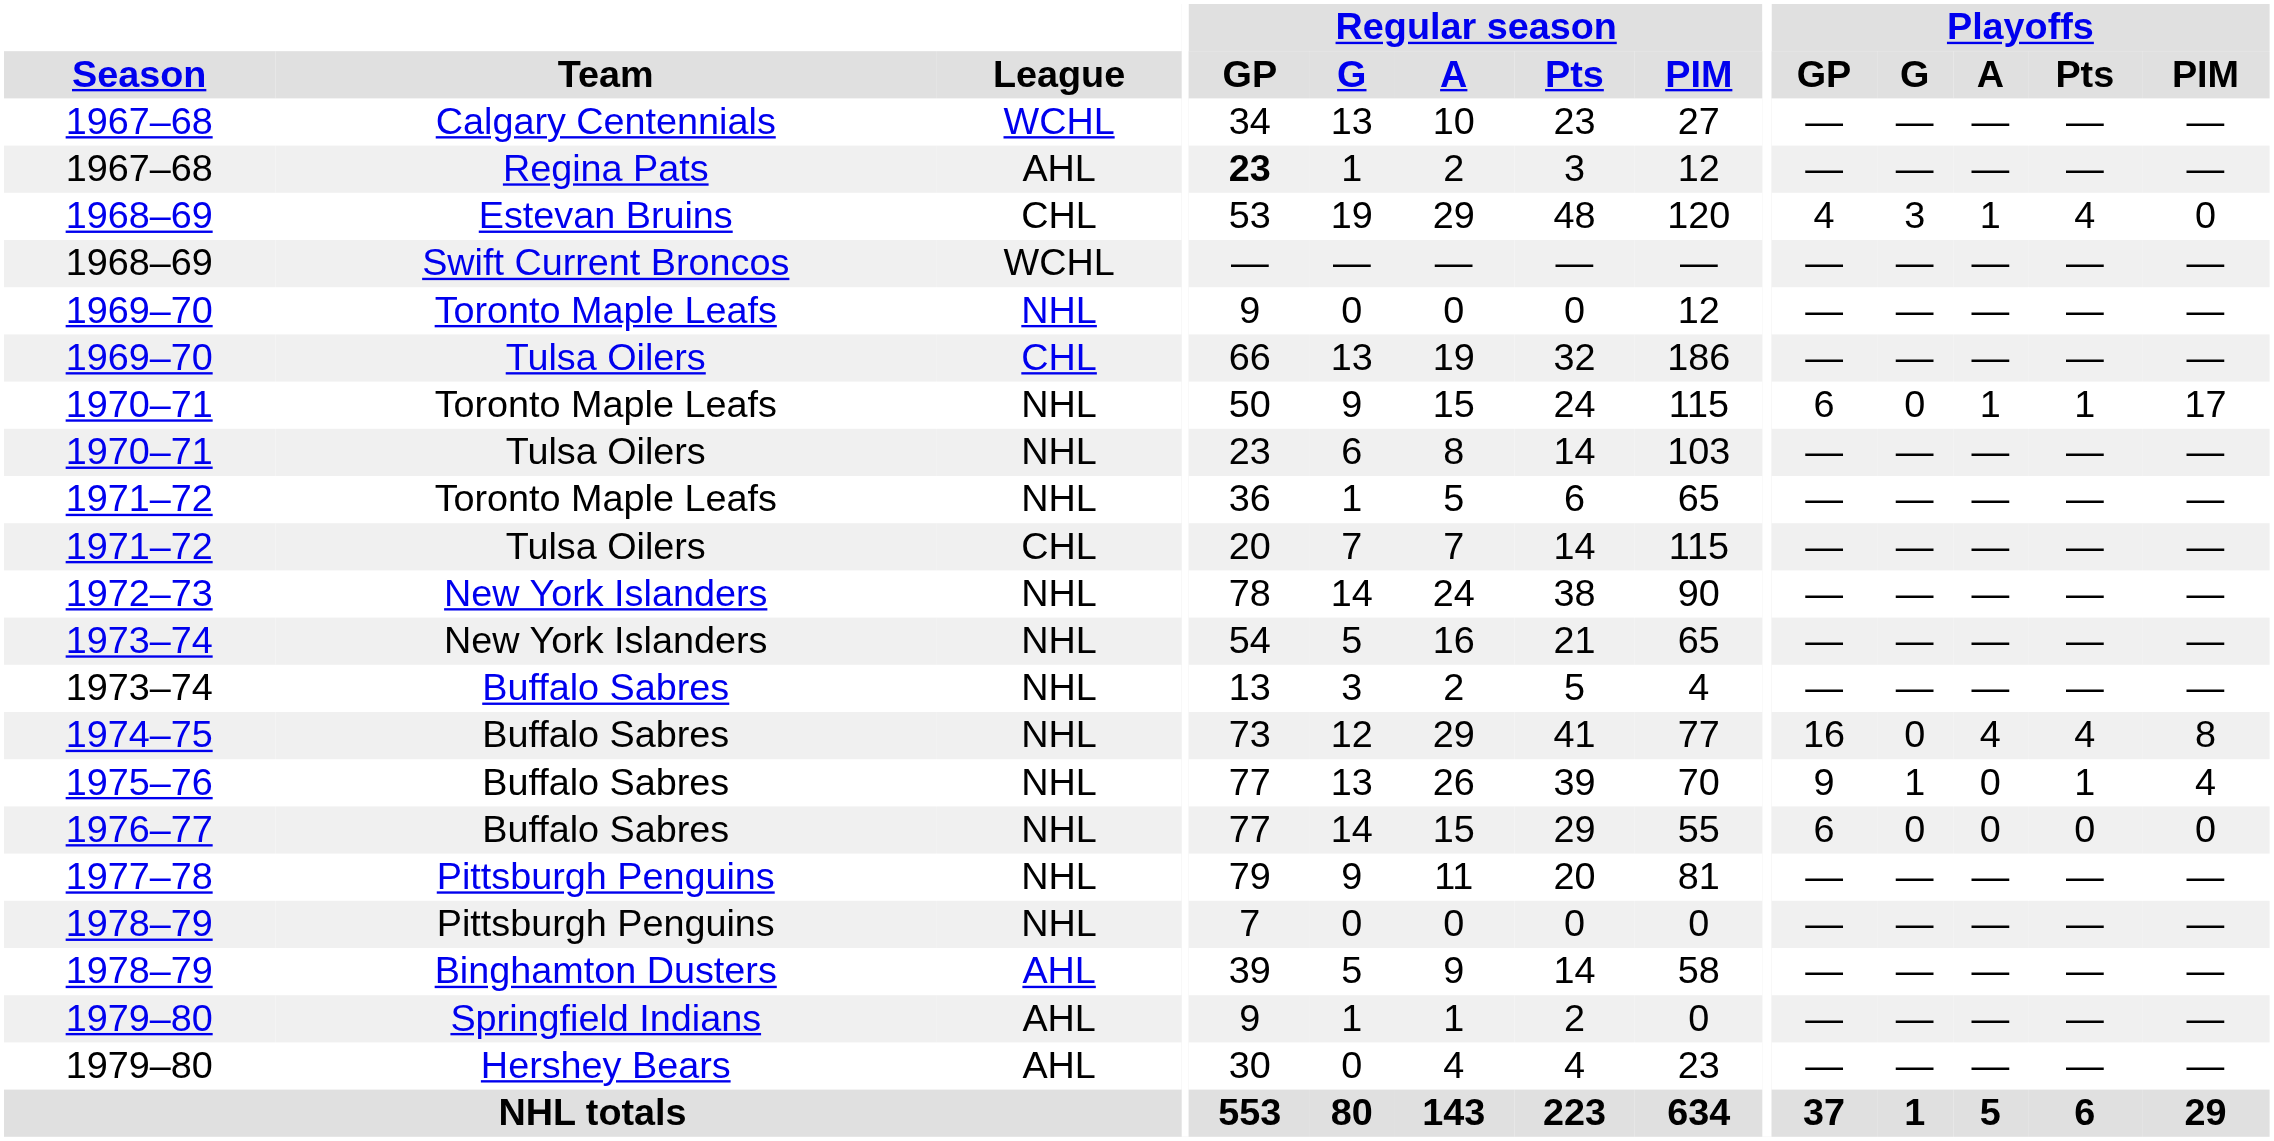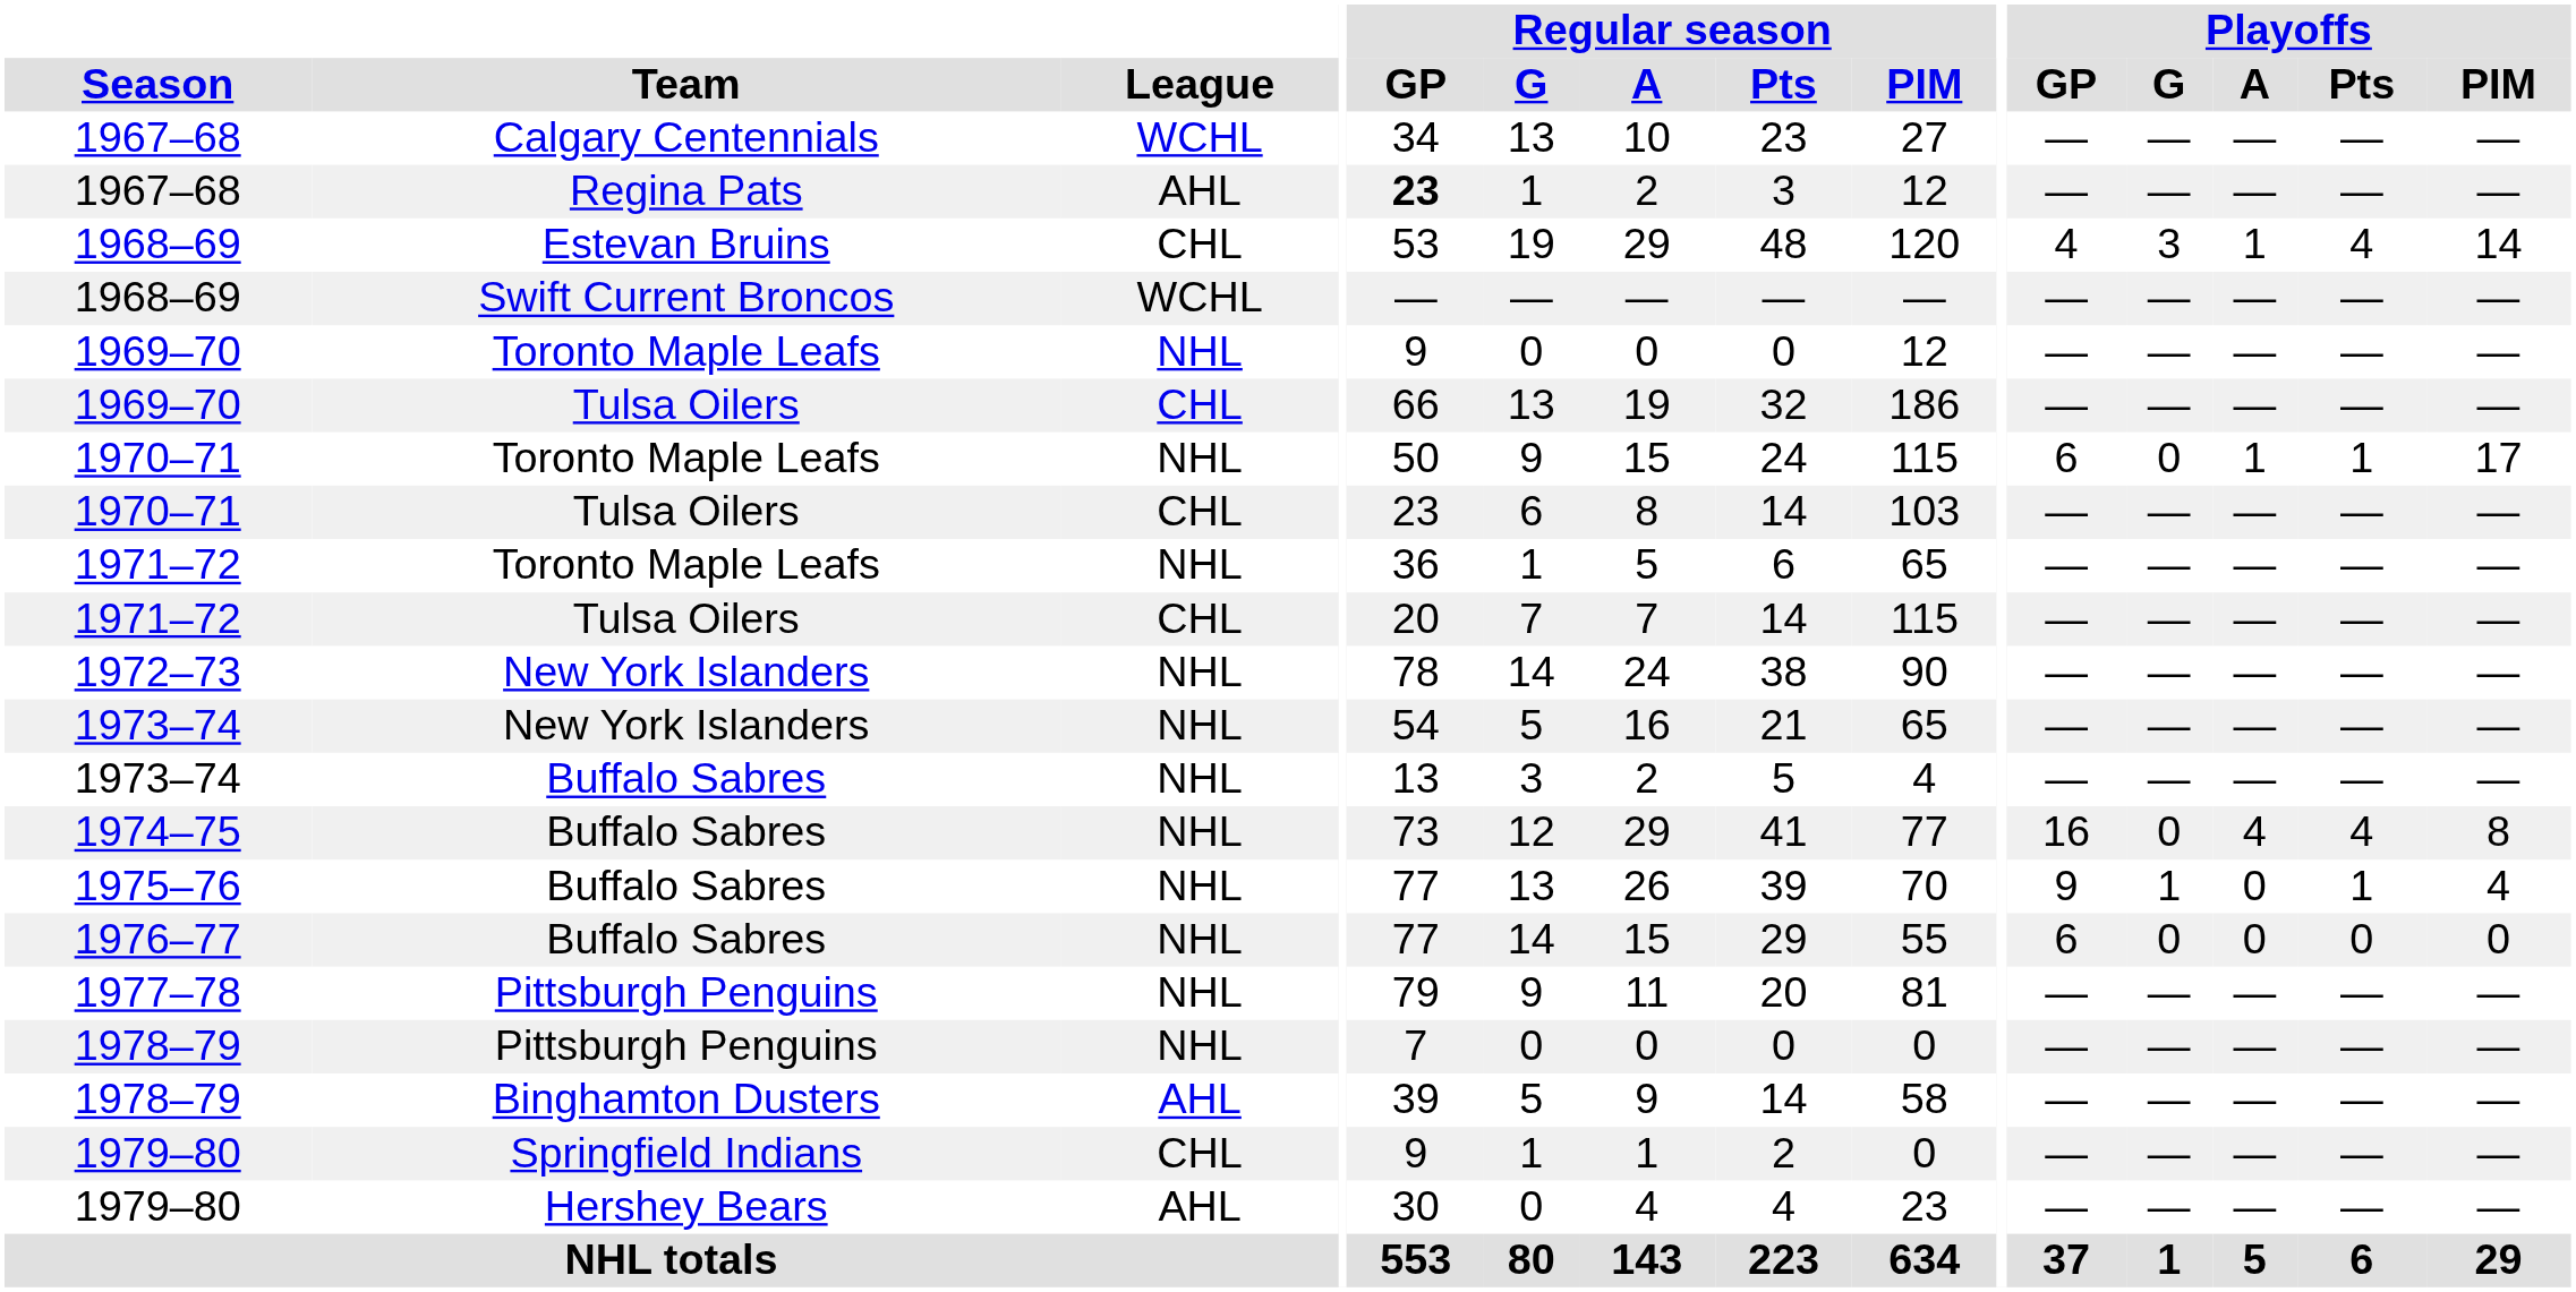 <table border="0" cellpadding="1" cellspacing="0" style="text-align:center; width:60em">
 <tr bgcolor="#e0e0e0">
 <th colspan="3" bgcolor="#ffffff"></th>
 <th rowspan="100" bgcolor="#ffffff"></th>
 <th colspan="5"><a href='#'>Regular season</a></th>
 <th rowspan="100" bgcolor="#ffffff"></th>
 <th colspan="5"><a href='#'>Playoffs</a></th>
 </tr>
 <tr bgcolor="#e0e0e0">
 <th><a href='#'>Season</a></th>
 <th>Team</th>
 <th>League</th>
 <th>GP</th>
 <th><a href='#'>G</a></th>
 <th><a href='#'>A</a></th>
 <th><a href='#'>Pts</a></th>
 <th><a href='#'>PIM</a></th>
 <th>GP</th>
 <th>G</th>
 <th>A</th>
 <th>Pts</th>
 <th>PIM</th>
 </tr>
 <tr>
 <td><a href='#'>1967–68</a></td>
 <td><a href='#'>Calgary Centennials</a></td>
 <td><a href='#'>WCHL</a></td>
 <td>34</td>
 <td>13</td>
 <td>10</td>
 <td>23</td>
 <td>27</td>
 <td>—</td>
 <td>—</td>
 <td>—</td>
 <td>—</td>
 <td>—</td>
 </tr>
 <tr bgcolor="#f0f0f0">
 <td>1967–68</td>
 <td><a href='#'>Regina Pats</a></td>
 <td>AHL</td>
 <td><strong>23</strong></td>
 <td>1</td>
 <td>2</td>
 <td>3</td>
 <td>12</td>
 <td>—</td>
 <td>—</td>
 <td>—</td>
 <td>—</td>
 <td>—</td>
 </tr>
 <tr>
 <td><a href='#'>1968–69</a></td>
 <td><a href='#'>Estevan Bruins</a></td>
 <td>CHL</td>
 <td>53</td>
 <td>19</td>
 <td>29</td>
 <td>48</td>
 <td>120</td>
 <td>4</td>
 <td>3</td>
 <td>1</td>
 <td>4</td>
-<td>0</td>
+<td>14</td>
 </tr>
 <tr bgcolor="#f0f0f0">
 <td>1968–69</td>
 <td><a href='#'>Swift Current Broncos</a></td>
 <td>WCHL</td>
 <td>—</td>
 <td>—</td>
 <td>—</td>
 <td>—</td>
 <td>—</td>
 <td>—</td>
 <td>—</td>
 <td>—</td>
 <td>—</td>
 <td>—</td>
 </tr>
 <tr>
 <td><a href='#'>1969–70</a></td>
 <td><a href='#'>Toronto Maple Leafs</a></td>
 <td><a href='#'>NHL</a></td>
 <td>9</td>
 <td>0</td>
 <td>0</td>
 <td>0</td>
 <td>12</td>
 <td>—</td>
 <td>—</td>
 <td>—</td>
 <td>—</td>
 <td>—</td>
 </tr>
 <tr bgcolor="#f0f0f0">
 <td><a href='#'>1969–70</a></td>
 <td><a href='#'>Tulsa Oilers</a></td>
 <td><a href='#'>CHL</a></td>
 <td>66</td>
 <td>13</td>
 <td>19</td>
 <td>32</td>
 <td>186</td>
 <td>—</td>
 <td>—</td>
 <td>—</td>
 <td>—</td>
 <td>—</td>
 </tr>
 <tr>
 <td><a href='#'>1970–71</a></td>
 <td>Toronto Maple Leafs</td>
 <td>NHL</td>
 <td>50</td>
 <td>9</td>
 <td>15</td>
 <td>24</td>
 <td>115</td>
 <td>6</td>
 <td>0</td>
 <td>1</td>
 <td>1</td>
 <td>17</td>
 </tr>
 <tr bgcolor="#f0f0f0">
 <td><a href='#'>1970–71</a></td>
 <td>Tulsa Oilers</td>
-<td>NHL</td>
+<td>CHL</td>
 <td>23</td>
 <td>6</td>
 <td>8</td>
 <td>14</td>
 <td>103</td>
 <td>—</td>
 <td>—</td>
 <td>—</td>
 <td>—</td>
 <td>—</td>
 </tr>
 <tr>
 <td><a href='#'>1971–72</a></td>
 <td>Toronto Maple Leafs</td>
 <td>NHL</td>
 <td>36</td>
 <td>1</td>
 <td>5</td>
 <td>6</td>
 <td>65</td>
 <td>—</td>
 <td>—</td>
 <td>—</td>
 <td>—</td>
 <td>—</td>
 </tr>
 <tr bgcolor="#f0f0f0">
 <td><a href='#'>1971–72</a></td>
 <td>Tulsa Oilers</td>
 <td>CHL</td>
 <td>20</td>
 <td>7</td>
 <td>7</td>
 <td>14</td>
 <td>115</td>
 <td>—</td>
 <td>—</td>
 <td>—</td>
 <td>—</td>
 <td>—</td>
 </tr>
 <tr>
 <td><a href='#'>1972–73</a></td>
 <td><a href='#'>New York Islanders</a></td>
 <td>NHL</td>
 <td>78</td>
 <td>14</td>
 <td>24</td>
 <td>38</td>
 <td>90</td>
 <td>—</td>
 <td>—</td>
 <td>—</td>
 <td>—</td>
 <td>—</td>
 </tr>
 <tr bgcolor="#f0f0f0">
 <td><a href='#'>1973–74</a></td>
 <td>New York Islanders</td>
 <td>NHL</td>
 <td>54</td>
 <td>5</td>
 <td>16</td>
 <td>21</td>
 <td>65</td>
 <td>—</td>
 <td>—</td>
 <td>—</td>
 <td>—</td>
 <td>—</td>
 </tr>
 <tr>
 <td>1973–74</td>
 <td><a href='#'>Buffalo Sabres</a></td>
 <td>NHL</td>
 <td>13</td>
 <td>3</td>
 <td>2</td>
 <td>5</td>
 <td>4</td>
 <td>—</td>
 <td>—</td>
 <td>—</td>
 <td>—</td>
 <td>—</td>
 </tr>
 <tr bgcolor="#f0f0f0">
 <td><a href='#'>1974–75</a></td>
 <td>Buffalo Sabres</td>
 <td>NHL</td>
 <td>73</td>
 <td>12</td>
 <td>29</td>
 <td>41</td>
 <td>77</td>
 <td>16</td>
 <td>0</td>
 <td>4</td>
 <td>4</td>
 <td>8</td>
 </tr>
 <tr>
 <td><a href='#'>1975–76</a></td>
 <td>Buffalo Sabres</td>
 <td>NHL</td>
 <td>77</td>
 <td>13</td>
 <td>26</td>
 <td>39</td>
 <td>70</td>
 <td>9</td>
 <td>1</td>
 <td>0</td>
 <td>1</td>
 <td>4</td>
 </tr>
 <tr bgcolor="#f0f0f0">
 <td><a href='#'>1976–77</a></td>
 <td>Buffalo Sabres</td>
 <td>NHL</td>
 <td>77</td>
 <td>14</td>
 <td>15</td>
 <td>29</td>
 <td>55</td>
 <td>6</td>
 <td>0</td>
 <td>0</td>
 <td>0</td>
 <td>0</td>
 </tr>
 <tr>
 <td><a href='#'>1977–78</a></td>
 <td><a href='#'>Pittsburgh Penguins</a></td>
 <td>NHL</td>
 <td>79</td>
 <td>9</td>
 <td>11</td>
 <td>20</td>
 <td>81</td>
 <td>—</td>
 <td>—</td>
 <td>—</td>
 <td>—</td>
 <td>—</td>
 </tr>
 <tr bgcolor="#f0f0f0">
 <td><a href='#'>1978–79</a></td>
 <td>Pittsburgh Penguins</td>
 <td>NHL</td>
 <td>7</td>
 <td>0</td>
 <td>0</td>
 <td>0</td>
 <td>0</td>
 <td>—</td>
 <td>—</td>
 <td>—</td>
 <td>—</td>
 <td>—</td>
 </tr>
 <tr>
 <td><a href='#'>1978–79</a></td>
 <td><a href='#'>Binghamton Dusters</a></td>
 <td><a href='#'>AHL</a></td>
 <td>39</td>
 <td>5</td>
 <td>9</td>
 <td>14</td>
 <td>58</td>
 <td>—</td>
 <td>—</td>
 <td>—</td>
 <td>—</td>
 <td>—</td>
 </tr>
 <tr bgcolor="#f0f0f0">
 <td><a href='#'>1979–80</a></td>
 <td><a href='#'>Springfield Indians</a></td>
-<td>AHL</td>
+<td>CHL</td>
 <td>9</td>
 <td>1</td>
 <td>1</td>
 <td>2</td>
 <td>0</td>
 <td>—</td>
 <td>—</td>
 <td>—</td>
 <td>—</td>
 <td>—</td>
 </tr>
 <tr>
 <td>1979–80</td>
 <td><a href='#'>Hershey Bears</a></td>
 <td>AHL</td>
 <td>30</td>
 <td>0</td>
 <td>4</td>
 <td>4</td>
 <td>23</td>
 <td>—</td>
 <td>—</td>
 <td>—</td>
 <td>—</td>
 <td>—</td>
 </tr>
 <tr bgcolor="#e0e0e0">
 <th colspan="3">NHL totals</th>
 <th>553</th>
 <th>80</th>
 <th>143</th>
 <th>223</th>
 <th>634</th>
 <th>37</th>
 <th>1</th>
 <th>5</th>
 <th>6</th>
 <th>29</th>
 </tr>
 </table>
